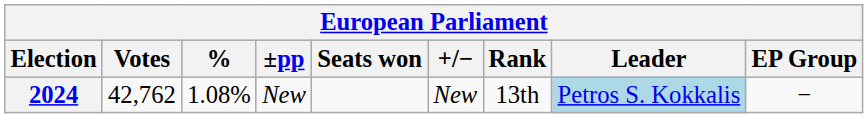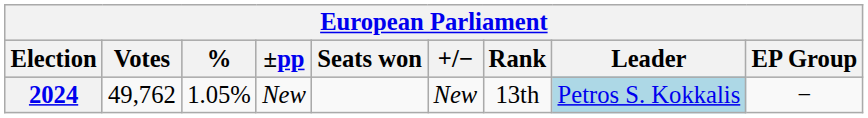 <table class="wikitable" style="text-align:center; line-height:16px;">
 <tr>
 <th colspan="9"><a href='#'>European Parliament</a></th>
 </tr>
 <tr>
 <th>Election</th>
 <th>Votes</th>
 <th>%</th>
 <th>±<a href='#'>pp</a></th>
 <th>Seats won</th>
 <th>+/−</th>
 <th>Rank</th>
 <th>Leader</th>
 <th>EP Group</th>
 </tr>
 <tr>
 <th><a href='#'>2024</a></th>
-<td>42,762</td>
-<td>1.08%</td>
+<td>49,762</td>
+<td>1.05%</td>
 <td><em>New</em></td>
 <td></td>
 <td><em>New</em></td>
 <td>13th</td>
 <td style="background: lightblue;"><a href='#'>Petros S. Kokkalis</a></td>
 <td>−</td>
 </tr>
 </table>
